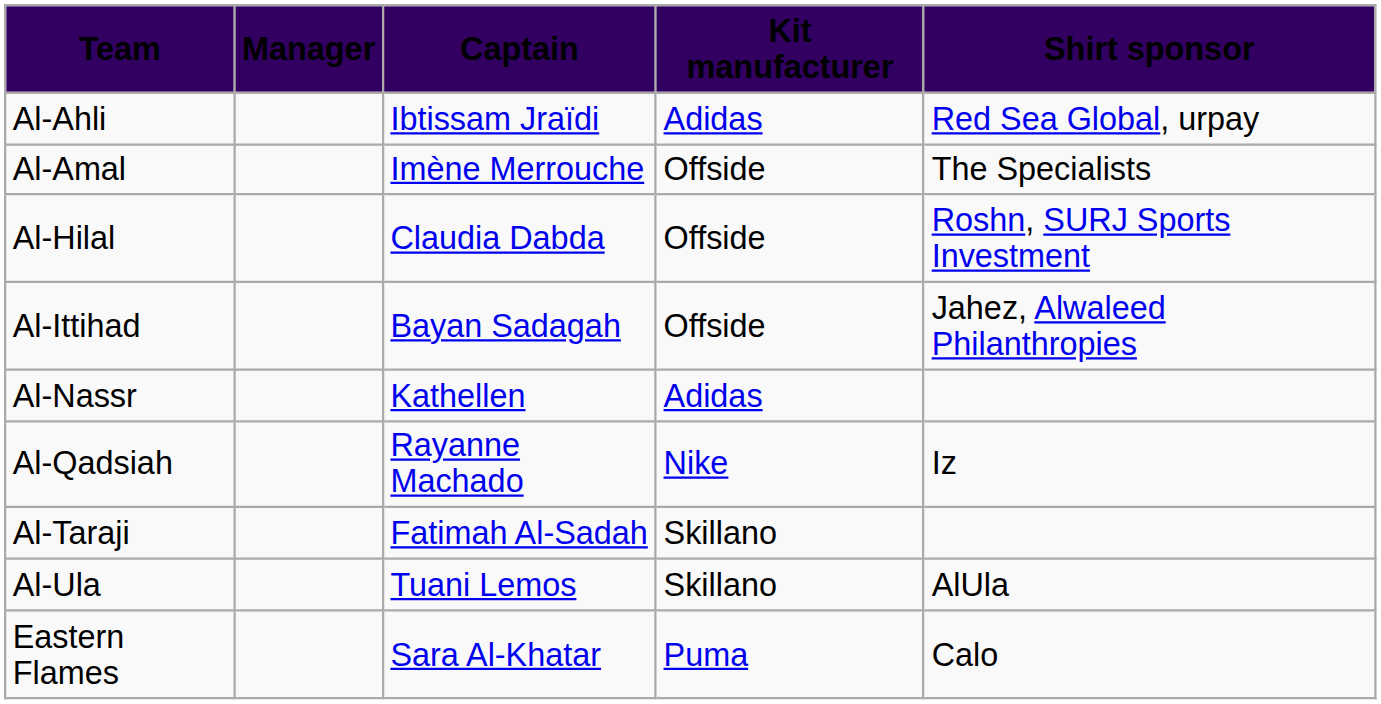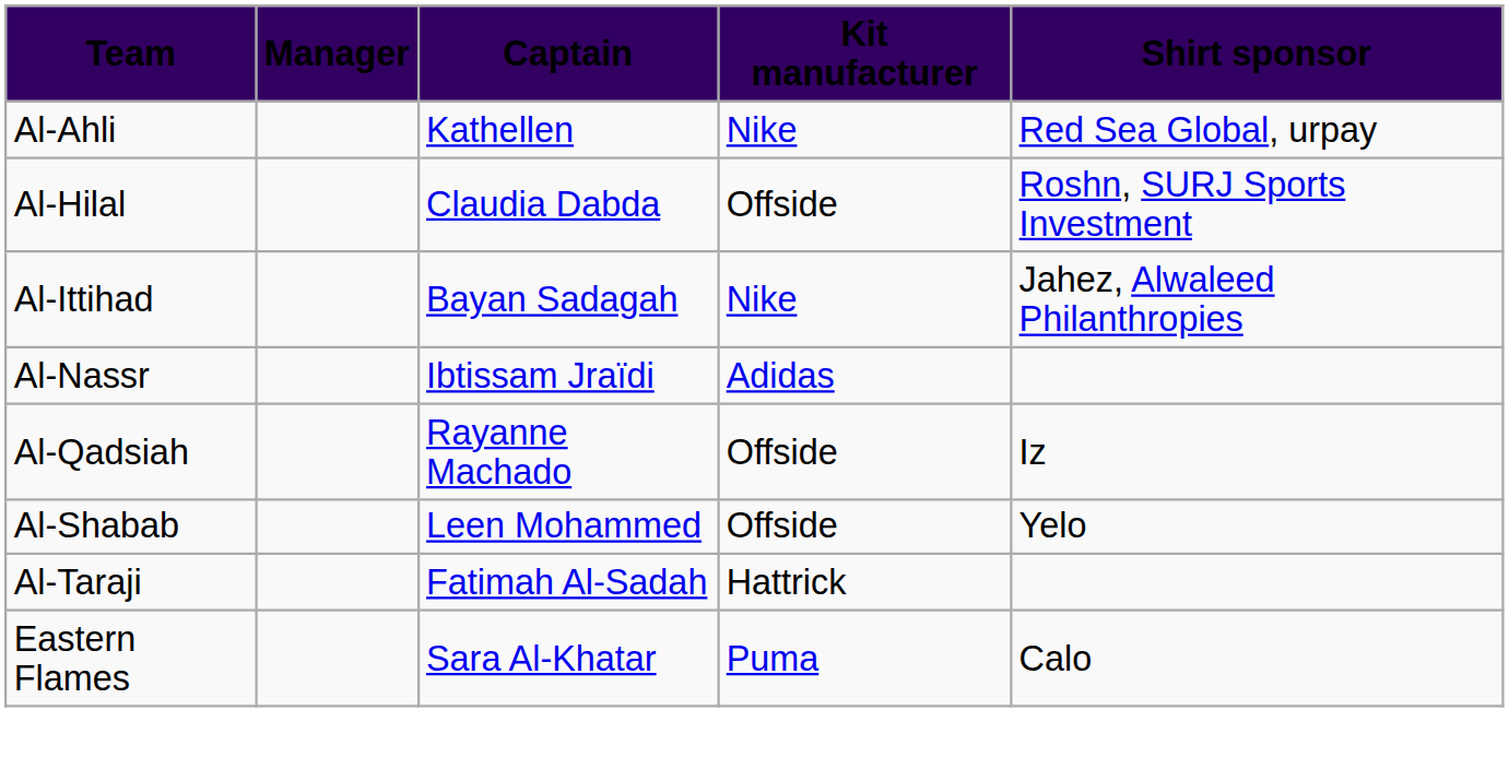 <table class="wikitable sortable" style="text-align: left; font-size:90%">
 <tr>
 <th style="background-color:#320061;"><span>Team</span></th>
 <th style="background-color:#320061;"><span>Manager</span></th>
 <th style="background-color:#320061;"><span>Captain</span></th>
 <th style="background-color:#320061;"><span>Kit manufacturer</span></th>
 <th style="background-color:#320061;"><span>Shirt sponsor</span></th>
 </tr>
 <tr>
 <td>Al-Ahli</td>
 <td></td>
-<td> <a href='#'>Ibtissam Jraïdi</a></td>
-<td><a href='#'>Adidas</a></td>
+<td> <a href='#'>Kathellen</a></td>
+<td><a href='#'>Nike</a></td>
 <td><a href='#'>Red Sea Global</a>, urpay</td>
-</tr>
-<tr>
-<td>Al-Amal</td>
-<td></td>
-<td> <a href='#'>Imène Merrouche</a></td>
-<td>Offside</td>
-<td>The Specialists</td>
 </tr>
 <tr>
 <td>Al-Hilal</td>
 <td></td>
 <td> <a href='#'>Claudia Dabda</a></td>
 <td>Offside</td>
 <td><a href='#'>Roshn</a>, <a href='#'>SURJ Sports Investment</a></td>
 </tr>
 <tr>
 <td>Al-Ittihad</td>
 <td></td>
 <td> <a href='#'>Bayan Sadagah</a></td>
-<td>Offside</td>
+<td><a href='#'>Nike</a></td>
 <td>Jahez, <a href='#'>Alwaleed Philanthropies</a></td>
 </tr>
 <tr>
 <td>Al-Nassr</td>
 <td></td>
-<td> <a href='#'>Kathellen</a></td>
+<td> <a href='#'>Ibtissam Jraïdi</a></td>
 <td><a href='#'>Adidas</a></td>
 <td></td>
 </tr>
 <tr>
 <td>Al-Qadsiah</td>
 <td></td>
 <td> <a href='#'>Rayanne Machado</a></td>
-<td><a href='#'>Nike</a></td>
+<td>Offside</td>
 <td>Iz</td>
+</tr>
+<tr>
+<td>Al-Shabab</td>
+<td></td>
+<td> <a href='#'>Leen Mohammed</a></td>
+<td>Offside</td>
+<td>Yelo</td>
 </tr>
 <tr>
 <td>Al-Taraji</td>
 <td></td>
 <td> <a href='#'>Fatimah Al-Sadah</a></td>
-<td>Skillano</td>
+<td>Hattrick</td>
 <td></td>
-</tr>
-<tr>
-<td>Al-Ula</td>
-<td></td>
-<td> <a href='#'>Tuani Lemos</a></td>
-<td>Skillano</td>
-<td>AlUla</td>
 </tr>
 <tr>
 <td>Eastern Flames</td>
 <td></td>
 <td> <a href='#'>Sara Al-Khatar</a></td>
 <td><a href='#'>Puma</a></td>
 <td>Calo</td>
 </tr>
 </table>
